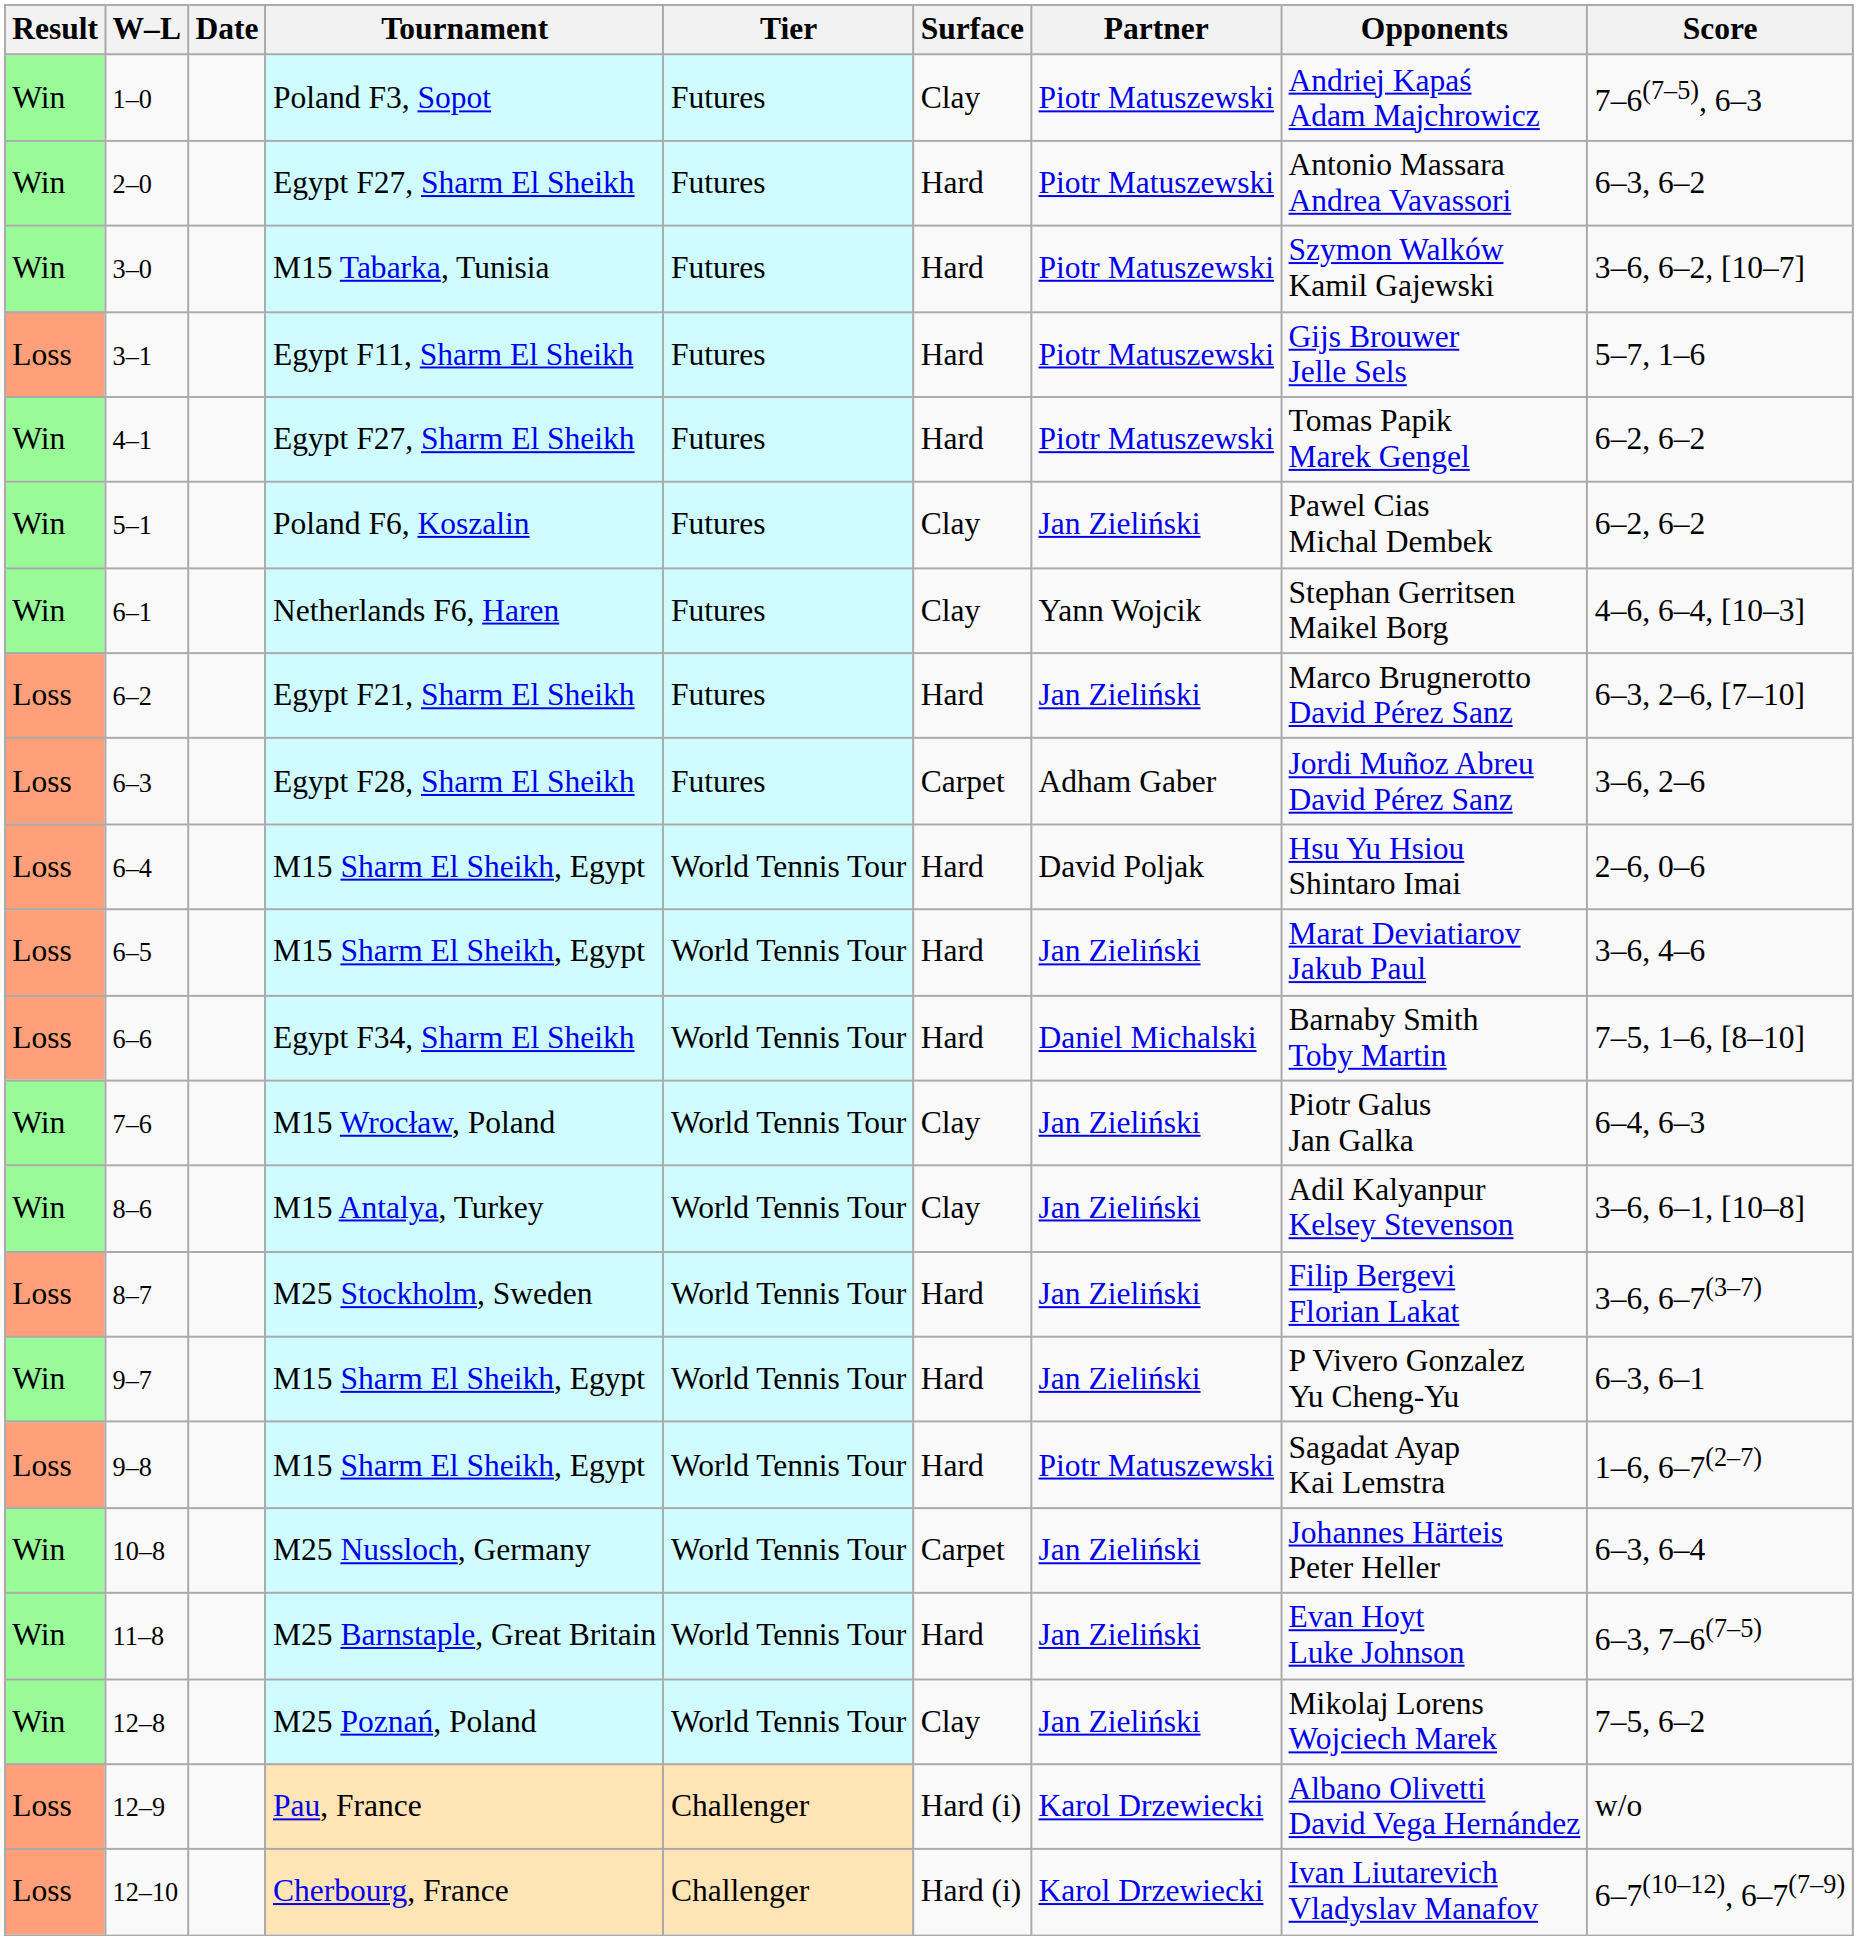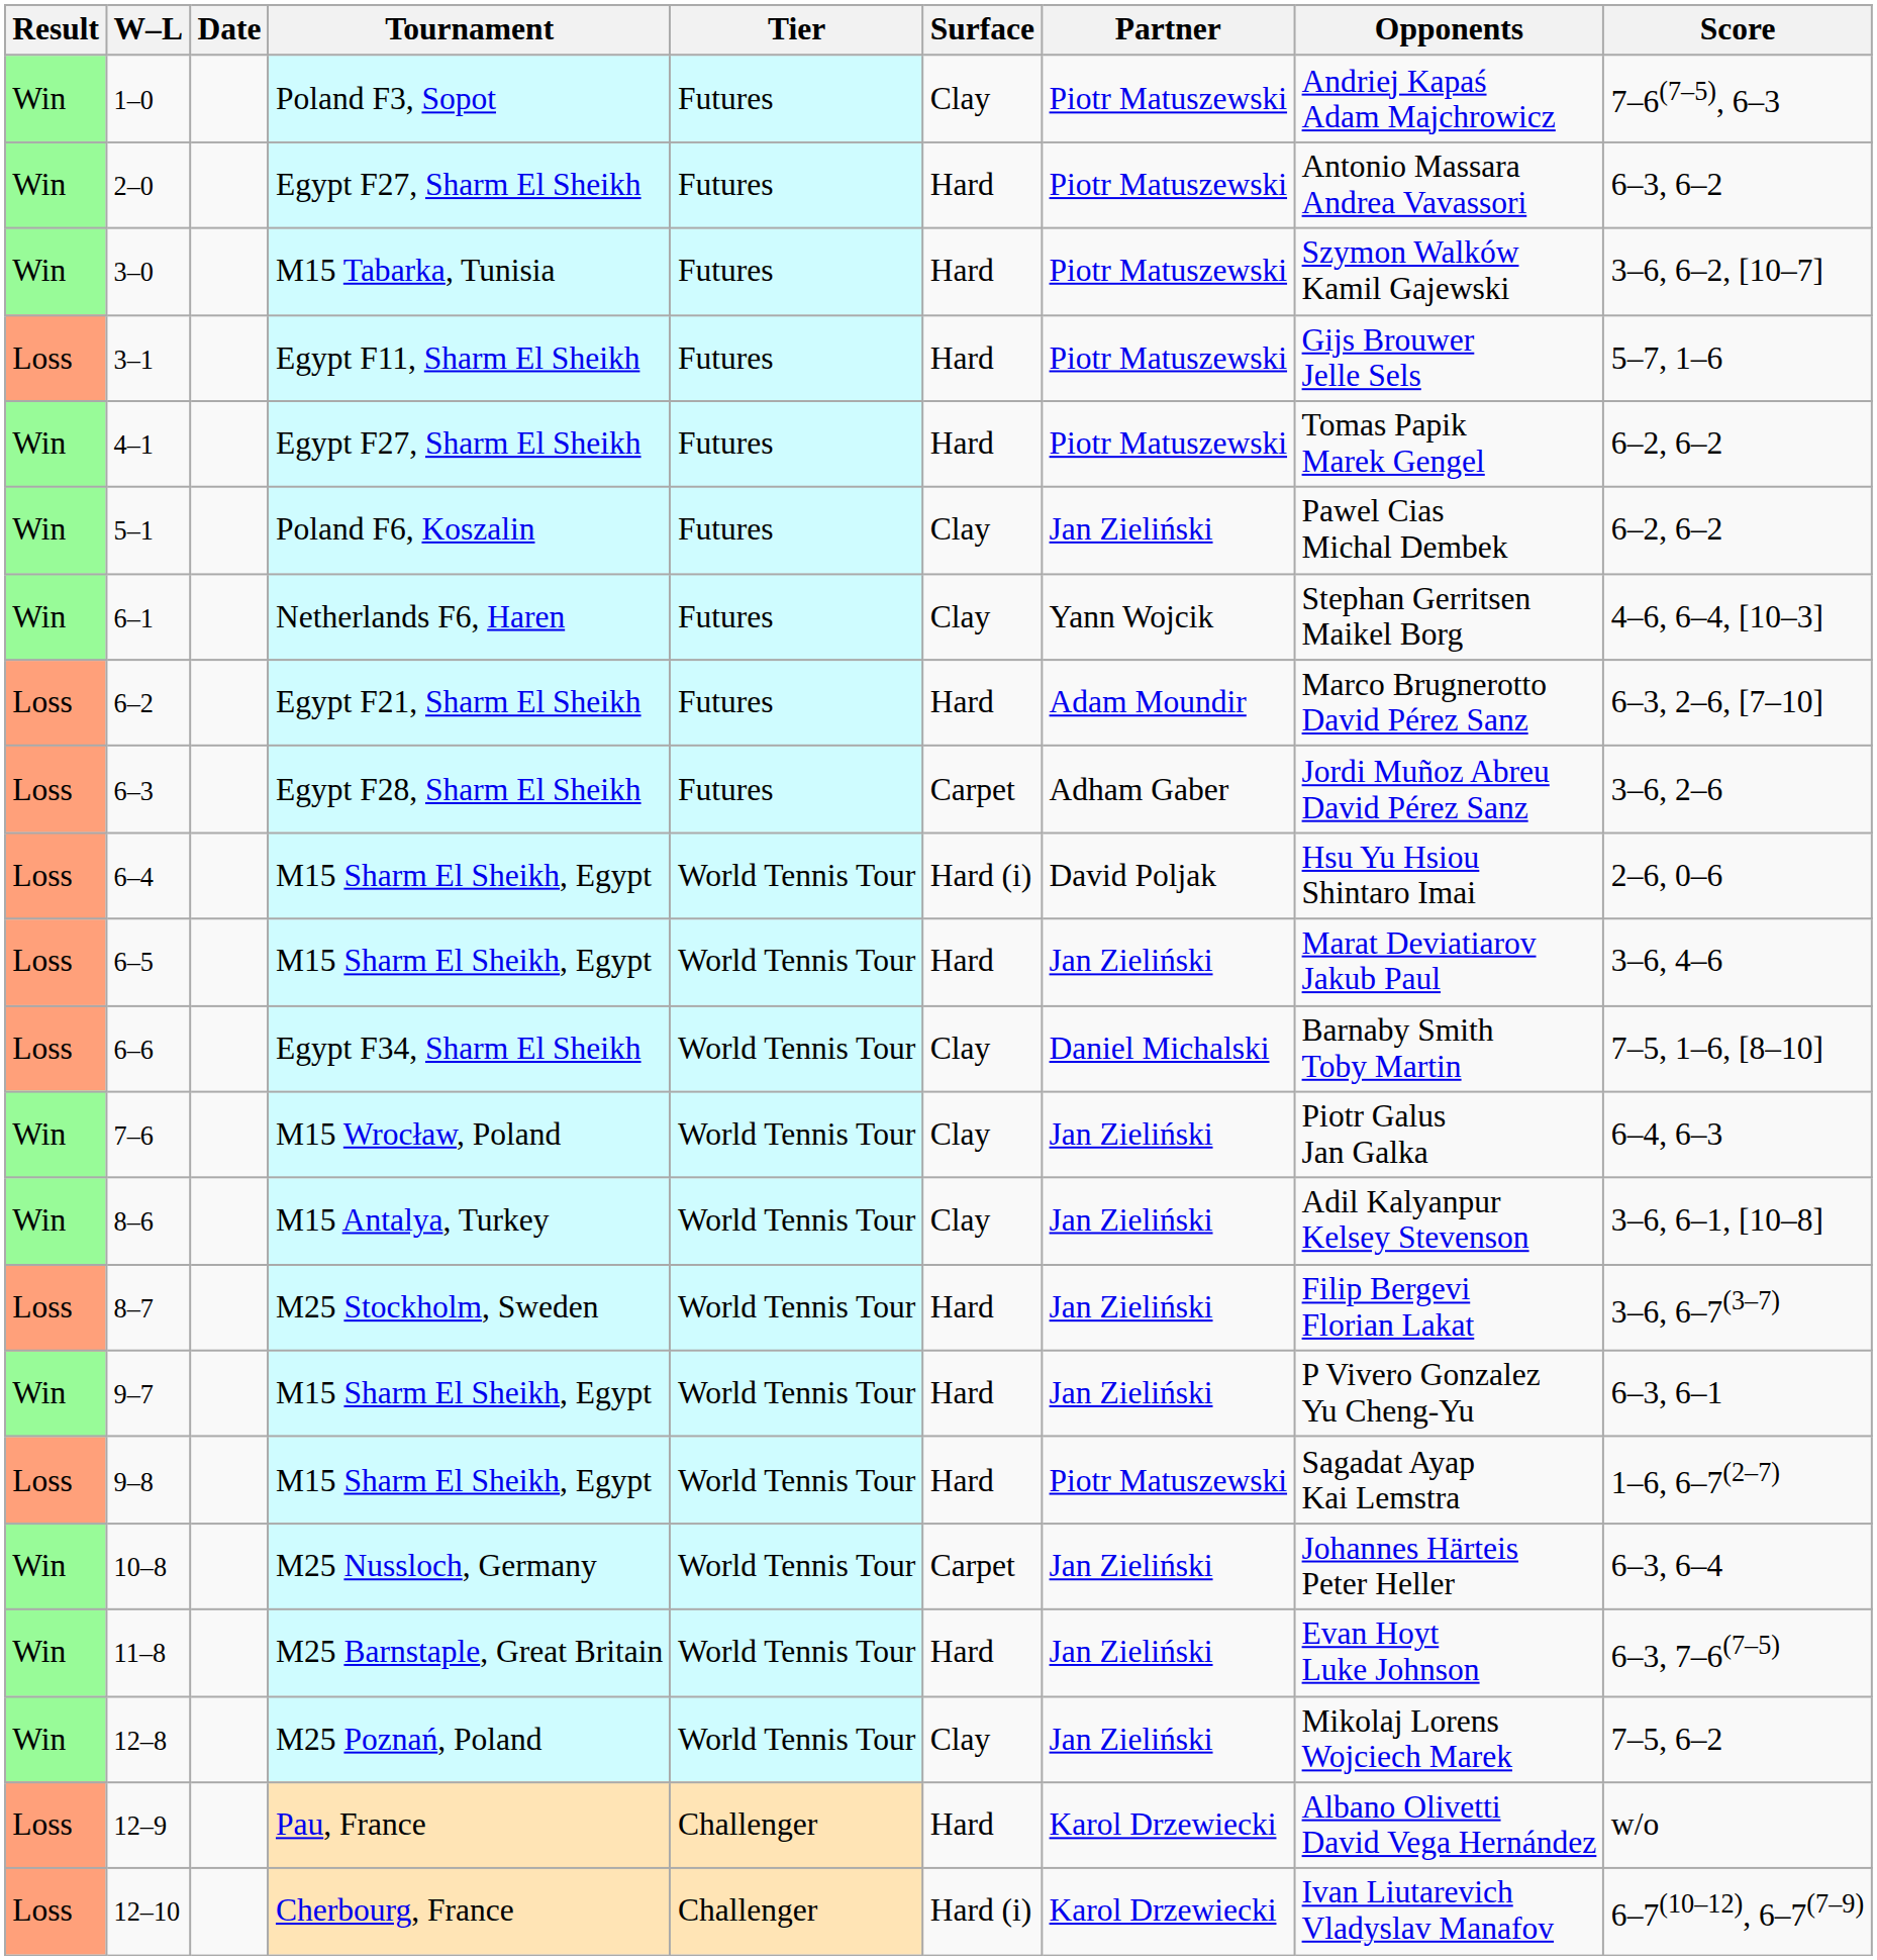 <table class="sortable wikitable">
 <tr>
 <th>Result</th>
 <th class="unsortable">W–L</th>
 <th>Date</th>
 <th>Tournament</th>
 <th>Tier</th>
 <th>Surface</th>
 <th>Partner</th>
 <th>Opponents</th>
 <th class="unsortable">Score</th>
 </tr>
 <tr>
 <td bgcolor=98fb98>Win</td>
 <td><small>1–0</small></td>
 <td></td>
 <td bgcolor=cffcff>Poland F3, <a href='#'>Sopot</a></td>
 <td bgcolor=cffcff>Futures</td>
 <td>Clay</td>
 <td> <a href='#'>Piotr Matuszewski</a></td>
 <td> <a href='#'>Andriej Kapaś</a> <br>  <a href='#'>Adam Majchrowicz</a></td>
 <td>7–6<sup>(7–5)</sup>, 6–3</td>
 </tr>
 <tr>
 <td bgcolor=98fb98>Win</td>
 <td><small>2–0</small></td>
 <td></td>
 <td bgcolor=cffcff>Egypt F27, <a href='#'>Sharm El Sheikh</a></td>
 <td bgcolor=cffcff>Futures</td>
 <td>Hard</td>
 <td> <a href='#'>Piotr Matuszewski</a></td>
 <td> Antonio Massara <br>  <a href='#'>Andrea Vavassori</a></td>
 <td>6–3, 6–2</td>
 </tr>
 <tr>
 <td bgcolor=98fb98>Win</td>
 <td><small>3–0</small></td>
 <td></td>
 <td bgcolor=cffcff>M15 <a href='#'>Tabarka</a>, Tunisia</td>
 <td bgcolor=cffcff>Futures</td>
 <td>Hard</td>
 <td> <a href='#'>Piotr Matuszewski</a></td>
 <td> <a href='#'>Szymon Walków</a> <br>  Kamil Gajewski</td>
 <td>3–6, 6–2, [10–7]</td>
 </tr>
 <tr>
 <td bgcolor=FFA07A>Loss</td>
 <td><small>3–1</small></td>
 <td></td>
 <td bgcolor=cffcff>Egypt F11, <a href='#'>Sharm El Sheikh</a></td>
 <td bgcolor=cffcff>Futures</td>
 <td>Hard</td>
 <td> <a href='#'>Piotr Matuszewski</a></td>
 <td> <a href='#'>Gijs Brouwer</a> <br>  <a href='#'>Jelle Sels</a></td>
 <td>5–7, 1–6</td>
 </tr>
 <tr>
 <td bgcolor=98fb98>Win</td>
 <td><small>4–1</small></td>
 <td></td>
 <td bgcolor=cffcff>Egypt F27, <a href='#'>Sharm El Sheikh</a></td>
 <td bgcolor=cffcff>Futures</td>
 <td>Hard</td>
 <td> <a href='#'>Piotr Matuszewski</a></td>
 <td> Tomas Papik <br>  <a href='#'>Marek Gengel</a></td>
 <td>6–2, 6–2</td>
 </tr>
 <tr>
 <td bgcolor=98fb98>Win</td>
 <td><small>5–1</small></td>
 <td></td>
 <td bgcolor=cffcff>Poland F6, <a href='#'>Koszalin</a></td>
 <td bgcolor=cffcff>Futures</td>
 <td>Clay</td>
 <td> <a href='#'>Jan Zieliński</a></td>
 <td> Pawel Cias <br>  Michal Dembek</td>
 <td>6–2, 6–2</td>
 </tr>
 <tr>
 <td bgcolor=98fb98>Win</td>
 <td><small>6–1</small></td>
 <td></td>
 <td bgcolor=cffcff>Netherlands F6, <a href='#'>Haren</a></td>
 <td bgcolor=cffcff>Futures</td>
 <td>Clay</td>
 <td> Yann Wojcik</td>
 <td> Stephan Gerritsen <br>  Maikel Borg</td>
 <td>4–6, 6–4, [10–3]</td>
 </tr>
 <tr>
 <td bgcolor=FFA07A>Loss</td>
 <td><small>6–2</small></td>
 <td></td>
 <td bgcolor=cffcff>Egypt F21, <a href='#'>Sharm El Sheikh</a></td>
 <td bgcolor=cffcff>Futures</td>
 <td>Hard</td>
-<td> <a href='#'>Jan Zieliński</a></td>
+<td> <a href='#'>Adam Moundir</a></td>
 <td> Marco Brugnerotto <br>  <a href='#'>David Pérez Sanz</a></td>
 <td>6–3, 2–6, [7–10]</td>
 </tr>
 <tr>
 <td bgcolor=FFA07A>Loss</td>
 <td><small>6–3</small></td>
 <td></td>
 <td bgcolor=cffcff>Egypt F28, <a href='#'>Sharm El Sheikh</a></td>
 <td bgcolor=cffcff>Futures</td>
 <td>Carpet</td>
 <td> Adham Gaber</td>
 <td> <a href='#'>Jordi Muñoz Abreu</a> <br>  <a href='#'>David Pérez Sanz</a></td>
 <td>3–6, 2–6</td>
 </tr>
 <tr>
 <td bgcolor=FFA07A>Loss</td>
 <td><small>6–4</small></td>
 <td></td>
 <td bgcolor=cffcff>M15 <a href='#'>Sharm El Sheikh</a>, Egypt</td>
 <td bgcolor=cffcff>World Tennis Tour</td>
-<td>Hard</td>
+<td>Hard (i)</td>
 <td> David Poljak</td>
 <td> <a href='#'>Hsu Yu Hsiou</a> <br>  Shintaro Imai</td>
 <td>2–6, 0–6</td>
 </tr>
 <tr>
 <td bgcolor=FFA07A>Loss</td>
 <td><small>6–5</small></td>
 <td></td>
 <td bgcolor=cffcff>M15 <a href='#'>Sharm El Sheikh</a>, Egypt</td>
 <td bgcolor=cffcff>World Tennis Tour</td>
 <td>Hard</td>
 <td> <a href='#'>Jan Zieliński</a></td>
 <td> <a href='#'>Marat Deviatiarov</a> <br>  <a href='#'>Jakub Paul</a></td>
 <td>3–6, 4–6</td>
 </tr>
 <tr>
 <td bgcolor=FFA07A>Loss</td>
 <td><small>6–6</small></td>
 <td></td>
 <td bgcolor=cffcff>Egypt F34, <a href='#'>Sharm El Sheikh</a></td>
 <td bgcolor=cffcff>World Tennis Tour</td>
-<td>Hard</td>
+<td>Clay</td>
 <td> <a href='#'>Daniel Michalski</a></td>
 <td> Barnaby Smith <br>  <a href='#'>Toby Martin</a></td>
 <td>7–5, 1–6, [8–10]</td>
 </tr>
 <tr>
 <td bgcolor=98fb98>Win</td>
 <td><small>7–6</small></td>
 <td></td>
 <td bgcolor=cffcff>M15 <a href='#'>Wrocław</a>, Poland</td>
 <td bgcolor=cffcff>World Tennis Tour</td>
 <td>Clay</td>
 <td> <a href='#'>Jan Zieliński</a></td>
 <td> Piotr Galus <br>  Jan Galka</td>
 <td>6–4, 6–3</td>
 </tr>
 <tr>
 <td bgcolor=98fb98>Win</td>
 <td><small>8–6</small></td>
 <td></td>
 <td bgcolor=cffcff>M15 <a href='#'>Antalya</a>, Turkey</td>
 <td bgcolor=cffcff>World Tennis Tour</td>
 <td>Clay</td>
 <td> <a href='#'>Jan Zieliński</a></td>
 <td> Adil Kalyanpur <br>  <a href='#'>Kelsey Stevenson</a></td>
 <td>3–6, 6–1, [10–8]</td>
 </tr>
 <tr>
 <td bgcolor=FFA07A>Loss</td>
 <td><small>8–7</small></td>
 <td></td>
 <td bgcolor=cffcff>M25 <a href='#'>Stockholm</a>, Sweden</td>
 <td bgcolor=cffcff>World Tennis Tour</td>
 <td>Hard</td>
 <td> <a href='#'>Jan Zieliński</a></td>
 <td> <a href='#'>Filip Bergevi</a> <br>  <a href='#'>Florian Lakat</a></td>
 <td>3–6, 6–7<sup>(3–7)</sup></td>
 </tr>
 <tr>
 <td bgcolor=98fb98>Win</td>
 <td><small>9–7</small></td>
 <td></td>
 <td bgcolor=cffcff>M15 <a href='#'>Sharm El Sheikh</a>, Egypt</td>
 <td bgcolor=cffcff>World Tennis Tour</td>
 <td>Hard</td>
 <td> <a href='#'>Jan Zieliński</a></td>
 <td> P Vivero Gonzalez <br>  Yu Cheng-Yu</td>
 <td>6–3, 6–1</td>
 </tr>
 <tr>
 <td bgcolor=FFA07A>Loss</td>
 <td><small>9–8</small></td>
 <td></td>
 <td bgcolor=cffcff>M15 <a href='#'>Sharm El Sheikh</a>, Egypt</td>
 <td bgcolor=cffcff>World Tennis Tour</td>
 <td>Hard</td>
 <td> <a href='#'>Piotr Matuszewski</a></td>
 <td> Sagadat Ayap <br>  Kai Lemstra</td>
 <td>1–6, 6–7<sup>(2–7)</sup></td>
 </tr>
 <tr>
 <td bgcolor=98fb98>Win</td>
 <td><small>10–8</small></td>
 <td></td>
 <td bgcolor=cffcff>M25 <a href='#'>Nussloch</a>, Germany</td>
 <td bgcolor=cffcff>World Tennis Tour</td>
 <td>Carpet</td>
 <td> <a href='#'>Jan Zieliński</a></td>
 <td> <a href='#'>Johannes Härteis</a> <br>  Peter Heller</td>
 <td>6–3, 6–4</td>
 </tr>
 <tr>
 <td bgcolor=98fb98>Win</td>
 <td><small>11–8</small></td>
 <td></td>
 <td bgcolor=cffcff>M25 <a href='#'>Barnstaple</a>, Great Britain</td>
 <td bgcolor=cffcff>World Tennis Tour</td>
 <td>Hard</td>
 <td> <a href='#'>Jan Zieliński</a></td>
 <td> <a href='#'>Evan Hoyt</a> <br>  <a href='#'>Luke Johnson</a></td>
 <td>6–3, 7–6<sup>(7–5)</sup></td>
 </tr>
 <tr>
 <td bgcolor=98fb98>Win</td>
 <td><small>12–8</small></td>
 <td></td>
 <td bgcolor=cffcff>M25 <a href='#'>Poznań</a>, Poland</td>
 <td bgcolor=cffcff>World Tennis Tour</td>
 <td>Clay</td>
 <td> <a href='#'>Jan Zieliński</a></td>
 <td> Mikolaj Lorens <br>  <a href='#'>Wojciech Marek</a></td>
 <td>7–5, 6–2</td>
 </tr>
 <tr>
 <td bgcolor=FFA07A>Loss</td>
 <td><small>12–9</small></td>
 <td><a href='#'></a></td>
 <td style="background:moccasin;"><a href='#'>Pau</a>, France</td>
 <td style="background:moccasin;">Challenger</td>
-<td>Hard (i)</td>
+<td>Hard</td>
 <td> <a href='#'>Karol Drzewiecki</a></td>
 <td> <a href='#'>Albano Olivetti</a><br> <a href='#'>David Vega Hernández</a></td>
 <td>w/o</td>
 </tr>
 <tr>
 <td bgcolor=FFA07A>Loss</td>
 <td><small>12–10</small></td>
 <td><a href='#'></a></td>
 <td style="background:moccasin;"><a href='#'>Cherbourg</a>, France</td>
 <td style="background:moccasin;">Challenger</td>
 <td>Hard (i)</td>
 <td> <a href='#'>Karol Drzewiecki</a></td>
 <td> <a href='#'>Ivan Liutarevich</a><br> <a href='#'>Vladyslav Manafov</a></td>
 <td>6–7<sup>(10–12)</sup>, 6–7<sup>(7–9)</sup></td>
 </tr>
 </table>
